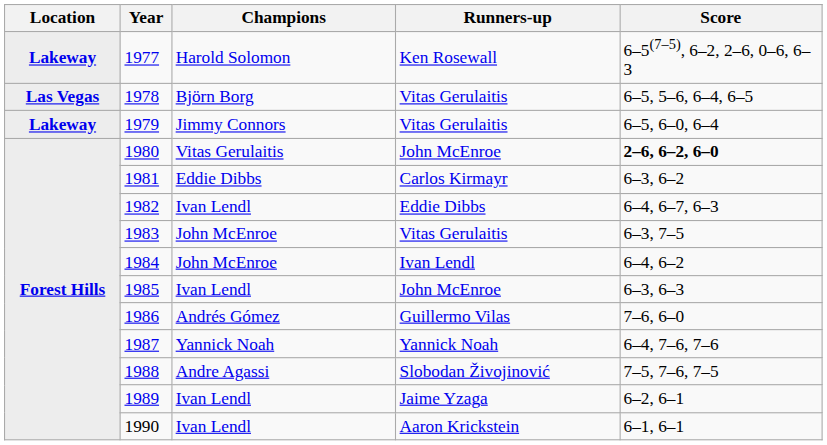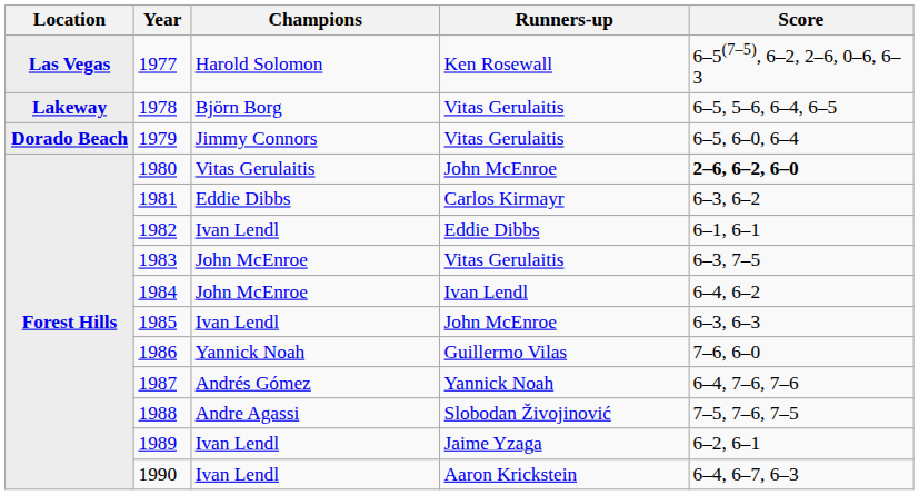 <table class="wikitable">
 <tr>
 <th style="width:100px">Location</th>
 <th style="width:40px">Year</th>
 <th style="width:200px">Champions</th>
 <th style="width:200px">Runners-up</th>
 <th style="width:180px" class="unsortable">Score</th>
 </tr>
 <tr>
-<th rowspan="1" style="background:#ededed"><a href='#'>Lakeway</a></th>
+<th rowspan="1" style="background:#ededed"><a href='#'>Las Vegas</a></th>
 <td><a href='#'>1977</a></td>
 <td> <a href='#'>Harold Solomon</a></td>
 <td> <a href='#'>Ken Rosewall</a></td>
 <td>6–5<sup>(7–5)</sup>, 6–2, 2–6, 0–6, 6–3</td>
 </tr>
 <tr>
-<th rowspan="1" style="background:#ededed"><a href='#'>Las Vegas</a></th>
+<th rowspan="1" style="background:#ededed"><a href='#'>Lakeway</a></th>
 <td><a href='#'>1978</a></td>
 <td> <a href='#'>Björn Borg</a></td>
 <td> <a href='#'>Vitas Gerulaitis</a></td>
 <td>6–5, 5–6, 6–4, 6–5</td>
 </tr>
 <tr>
-<th rowspan="1" style="background:#ededed"><a href='#'>Lakeway</a></th>
+<th rowspan="1" style="background:#ededed"><a href='#'>Dorado Beach</a></th>
 <td><a href='#'>1979</a></td>
 <td> <a href='#'>Jimmy Connors</a></td>
 <td> <a href='#'>Vitas Gerulaitis</a></td>
 <td>6–5, 6–0, 6–4</td>
 </tr>
 <tr>
 <th rowspan="11" style="background:#ededed"><a href='#'>Forest Hills</a></th>
 <td><a href='#'>1980</a></td>
 <td> <a href='#'>Vitas Gerulaitis</a></td>
 <td> <a href='#'>John McEnroe</a></td>
 <td><strong>2–6, 6–2, 6–0</strong></td>
 </tr>
 <tr>
 <td><a href='#'>1981</a></td>
 <td> <a href='#'>Eddie Dibbs</a></td>
 <td> <a href='#'>Carlos Kirmayr</a></td>
 <td>6–3, 6–2</td>
 </tr>
 <tr>
 <td><a href='#'>1982</a></td>
 <td> <a href='#'>Ivan Lendl</a></td>
 <td> <a href='#'>Eddie Dibbs</a></td>
-<td>6–4, 6–7, 6–3</td>
+<td>6–1, 6–1</td>
 </tr>
 <tr>
 <td><a href='#'>1983</a></td>
 <td> <a href='#'>John McEnroe</a></td>
 <td> <a href='#'>Vitas Gerulaitis</a></td>
 <td>6–3, 7–5</td>
 </tr>
 <tr>
 <td><a href='#'>1984</a></td>
 <td> <a href='#'>John McEnroe</a> </td>
 <td> <a href='#'>Ivan Lendl</a></td>
 <td>6–4, 6–2</td>
 </tr>
 <tr>
 <td><a href='#'>1985</a></td>
 <td> <a href='#'>Ivan Lendl</a> </td>
 <td> <a href='#'>John McEnroe</a></td>
 <td>6–3, 6–3</td>
 </tr>
 <tr>
 <td><a href='#'>1986</a></td>
-<td> <a href='#'>Andrés Gómez</a></td>
+<td> <a href='#'>Yannick Noah</a></td>
 <td> <a href='#'>Guillermo Vilas</a></td>
 <td>7–6, 6–0</td>
 </tr>
 <tr>
 <td><a href='#'>1987</a></td>
-<td> <a href='#'>Yannick Noah</a></td>
+<td> <a href='#'>Andrés Gómez</a></td>
 <td> <a href='#'>Yannick Noah</a></td>
 <td>6–4, 7–6, 7–6</td>
 </tr>
 <tr>
 <td><a href='#'>1988</a></td>
 <td> <a href='#'>Andre Agassi</a></td>
 <td> <a href='#'>Slobodan Živojinović</a></td>
 <td>7–5, 7–6, 7–5</td>
 </tr>
 <tr>
 <td><a href='#'>1989</a></td>
 <td> <a href='#'>Ivan Lendl</a> </td>
 <td> <a href='#'>Jaime Yzaga</a></td>
 <td>6–2, 6–1</td>
 </tr>
 <tr>
 <td>1990</td>
 <td> <a href='#'>Ivan Lendl</a> </td>
 <td> <a href='#'>Aaron Krickstein</a></td>
-<td>6–1, 6–1</td>
+<td>6–4, 6–7, 6–3</td>
 </tr>
 </table>
